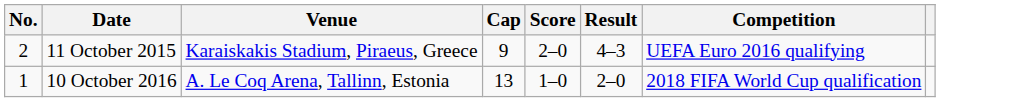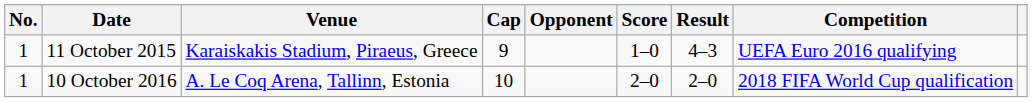 <table class="wikitable sortable">
 <tr>
 <th scope="col">No.</th>
 <th scope="col" data-sort-type="date">Date</th>
 <th scope="col">Venue</th>
 <th scope="col">Cap</th>
+<th scope="col">Opponent</th>
 <th scope="col">Score</th>
 <th scope="col">Result</th>
 <th scope="col">Competition</th>
 <th scope="col" class="unsortable"></th>
 </tr>
 <tr>
-<td align="center">2</td>
+<td align="center">1</td>
 <td>11 October 2015</td>
 <td><a href='#'>Karaiskakis Stadium</a>, <a href='#'>Piraeus</a>, Greece</td>
 <td align="center">9</td>
-<td align="center">2–0</td>
+<td></td>
+<td align="center">1–0</td>
 <td align="center">4–3</td>
 <td><a href='#'>UEFA Euro 2016 qualifying</a></td>
 <td></td>
 </tr>
 <tr>
 <td align="center">1</td>
 <td>10 October 2016</td>
 <td><a href='#'>A. Le Coq Arena</a>, <a href='#'>Tallinn</a>, Estonia</td>
-<td align="center">13</td>
-<td align="center">1–0</td>
+<td align="center">10</td>
+<td></td>
+<td align="center">2–0</td>
 <td align="center">2–0</td>
 <td><a href='#'>2018 FIFA World Cup qualification</a></td>
 <td></td>
 </tr>
 </table>
